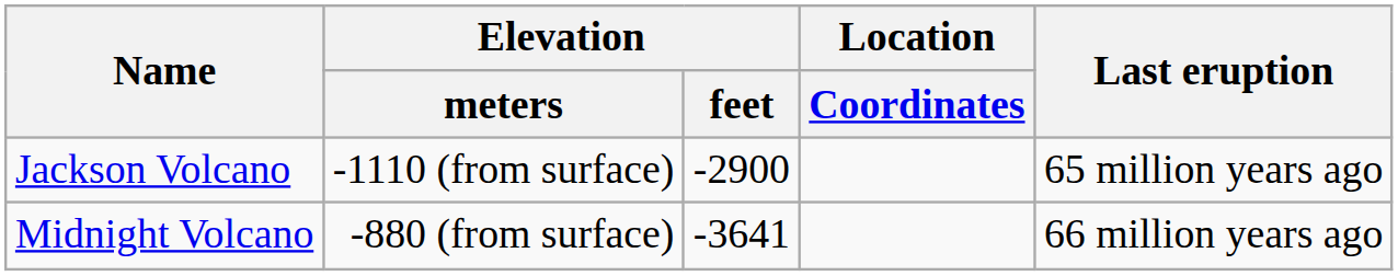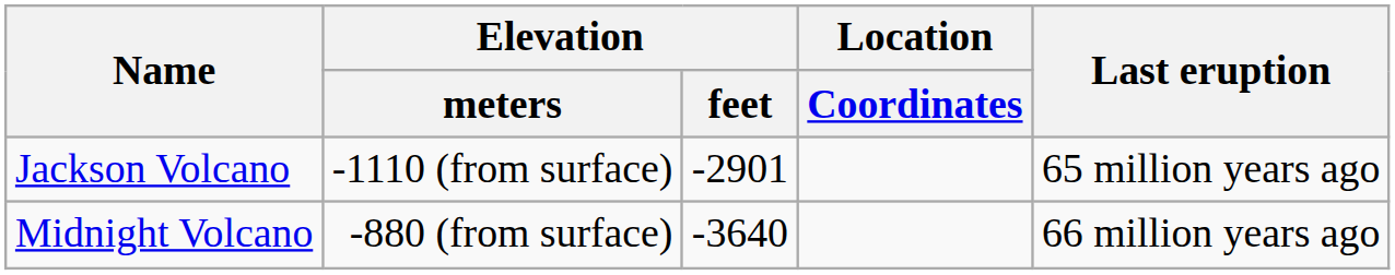 <table class="wikitable sortable">
 <tr>
 <th rowspan="2">Name</th>
 <th colspan ="2">Elevation</th>
 <th>Location</th>
 <th rowspan="2">Last eruption</th>
 </tr>
 <tr>
 <th>meters</th>
 <th>feet</th>
 <th><a href='#'>Coordinates</a></th>
 </tr>
 <tr style="text-align:right;">
 <td style="text-align:left;"><a href='#'>Jackson Volcano</a></td>
 <td>-1110 (from surface)</td>
-<td>-2900</td>
+<td>-2901</td>
 <td></td>
 <td>65 million years ago</td>
 </tr>
 <tr style="text-align:right;">
 <td style="text-align:left;"><a href='#'>Midnight Volcano</a></td>
 <td>-880 (from surface)</td>
-<td>-3641</td>
+<td>-3640</td>
 <td></td>
 <td>66 million years ago</td>
 </tr>
 </table>
